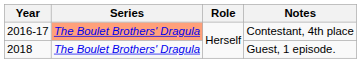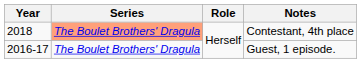 <table class="wikitable">
 <tr>
 <th>Year</th>
 <th>Series</th>
 <th>Role</th>
 <th>Notes</th>
 </tr>
 <tr>
-<td>2016-17</td>
+<td>2018</td>
 <td style="background: lightsalmon;"><em><a href='#'>The Boulet Brothers' Dragula</a></em></td>
 <td rowspan="2">Herself</td>
 <td>Contestant, 4th place</td>
 </tr>
 <tr>
-<td>2018</td>
+<td>2016-17</td>
 <td><em><a href='#'>The Boulet Brothers' Dragula</a></em></td>
 <td>Guest, 1 episode.</td>
 </tr>
 </table>
